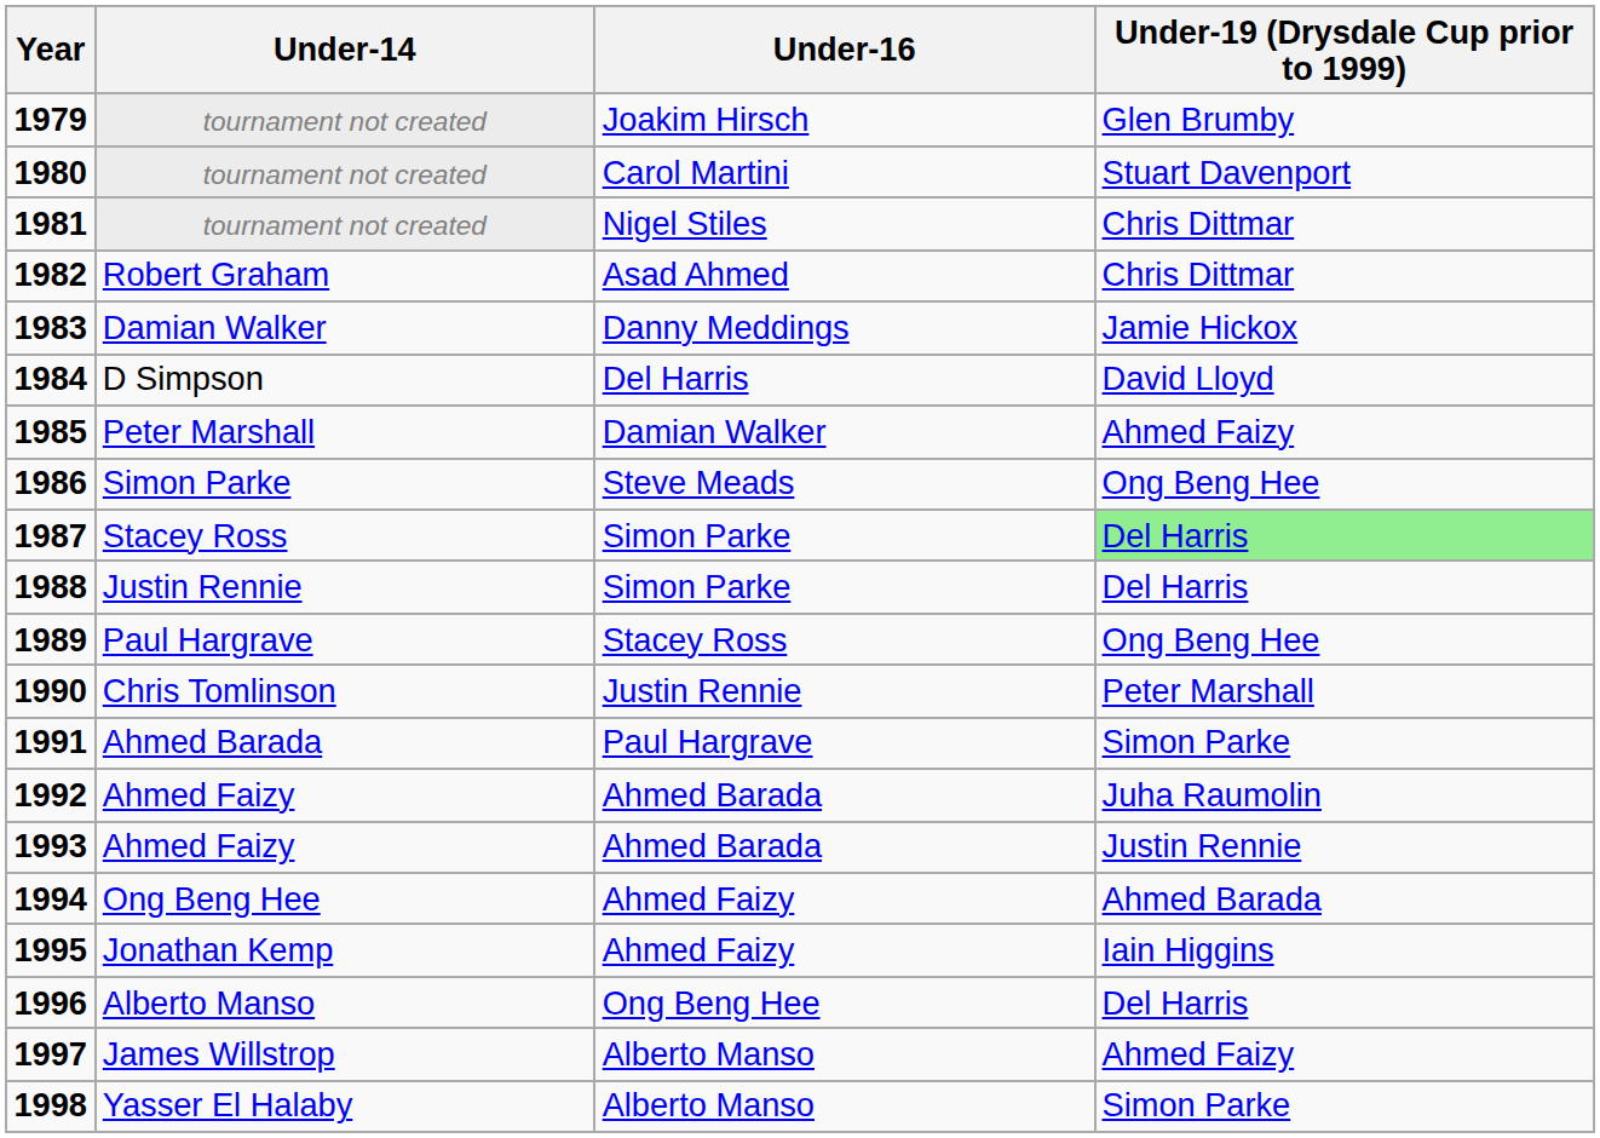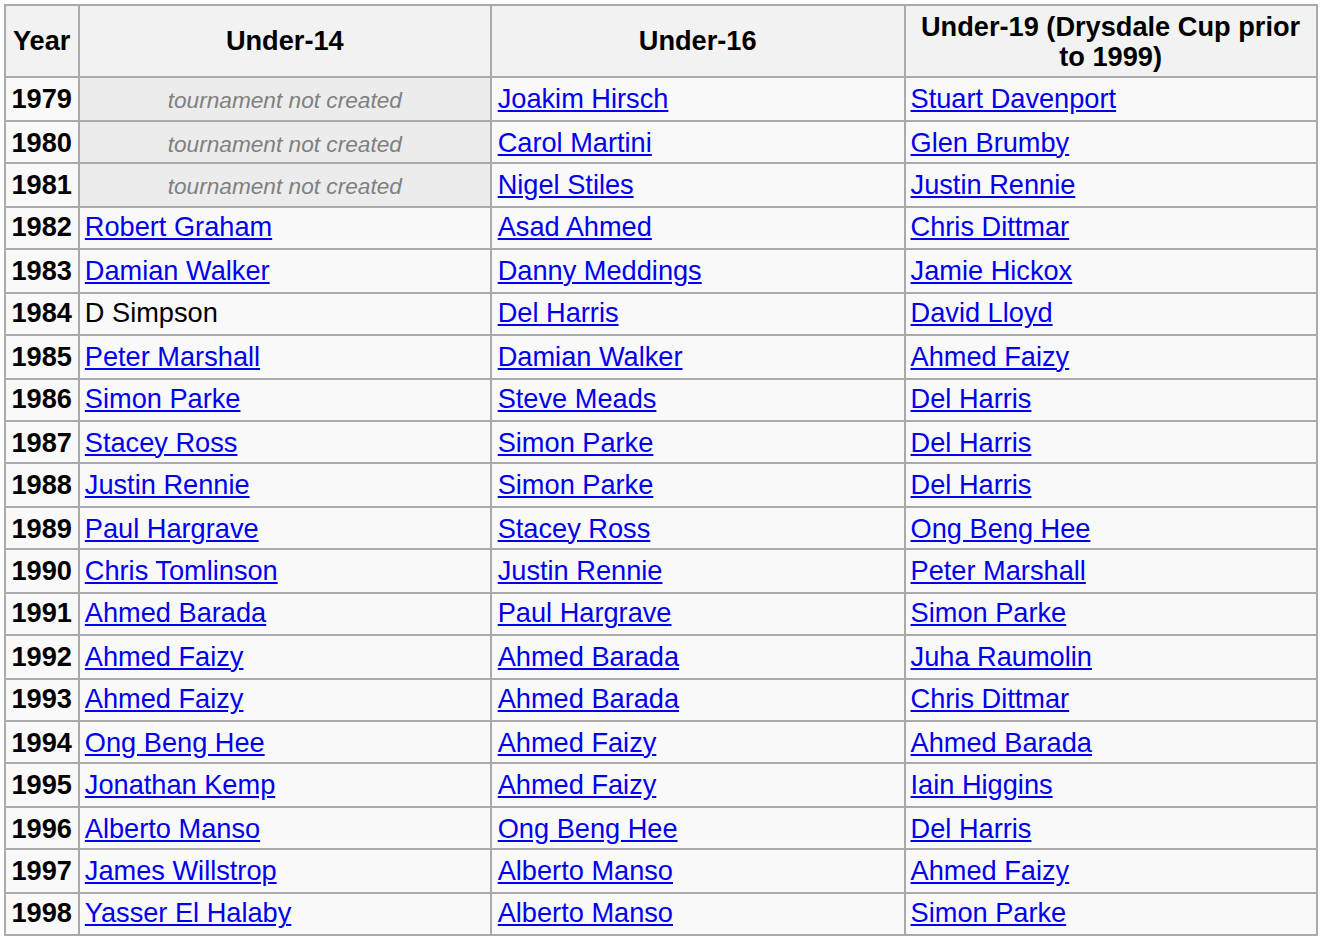 <table class="wikitable sortable" style="font-size: 85%">
 <tr>
 <th>Year</th>
 <th width=200>Under-14</th>
 <th width=200>Under-16</th>
 <th width=200>Under-19 (Drysdale Cup prior to 1999)</th>
 </tr>
 <tr>
 <td><strong>1979</strong></td>
 <td style="background: #ececec; color: grey; text-align: center" class="table-na"><small><em>tournament not created</em></small></td>
 <td> <a href='#'>Joakim Hirsch</a></td>
-<td> <a href='#'>Glen Brumby</a></td>
+<td> <a href='#'>Stuart Davenport</a></td>
 </tr>
 <tr>
 <td><strong>1980</strong></td>
 <td style="background: #ececec; color: grey; text-align: center" class="table-na"><small><em>tournament not created</em></small></td>
 <td> <a href='#'>Carol Martini</a></td>
-<td> <a href='#'>Stuart Davenport</a></td>
+<td> <a href='#'>Glen Brumby</a></td>
 </tr>
 <tr>
 <td><strong>1981</strong></td>
 <td style="background: #ececec; color: grey; text-align: center" class="table-na"><small><em>tournament not created</em></small></td>
 <td> <a href='#'>Nigel Stiles</a></td>
-<td> <a href='#'>Chris Dittmar</a></td>
+<td> <a href='#'>Justin Rennie</a></td>
 </tr>
 <tr>
 <td><strong>1982</strong></td>
 <td> <a href='#'>Robert Graham</a></td>
 <td> <a href='#'>Asad Ahmed</a></td>
 <td> <a href='#'>Chris Dittmar</a></td>
 </tr>
 <tr>
 <td><strong>1983</strong></td>
 <td> <a href='#'>Damian Walker</a></td>
 <td> <a href='#'>Danny Meddings</a></td>
 <td> <a href='#'>Jamie Hickox</a></td>
 </tr>
 <tr>
 <td><strong>1984</strong></td>
 <td> D Simpson</td>
 <td> <a href='#'>Del Harris</a></td>
 <td> <a href='#'>David Lloyd</a></td>
 </tr>
 <tr>
 <td><strong>1985</strong></td>
 <td> <a href='#'>Peter Marshall</a></td>
 <td> <a href='#'>Damian Walker</a></td>
 <td> <a href='#'>Ahmed Faizy</a></td>
 </tr>
 <tr>
 <td><strong>1986</strong></td>
 <td> <a href='#'>Simon Parke</a></td>
 <td> <a href='#'>Steve Meads</a></td>
-<td> <a href='#'>Ong Beng Hee</a></td>
+<td> <a href='#'>Del Harris</a></td>
 </tr>
 <tr>
 <td><strong>1987</strong></td>
 <td> <a href='#'>Stacey Ross</a></td>
 <td> <a href='#'>Simon Parke</a></td>
-<td style="background: lightgreen;"> <a href='#'>Del Harris</a></td>
+<td> <a href='#'>Del Harris</a></td>
 </tr>
 <tr>
 <td><strong>1988</strong></td>
 <td> <a href='#'>Justin Rennie</a></td>
 <td> <a href='#'>Simon Parke</a></td>
 <td> <a href='#'>Del Harris</a></td>
 </tr>
 <tr>
 <td><strong>1989</strong></td>
 <td> <a href='#'>Paul Hargrave</a></td>
 <td> <a href='#'>Stacey Ross</a></td>
 <td> <a href='#'>Ong Beng Hee</a></td>
 </tr>
 <tr>
 <td><strong>1990</strong></td>
 <td> <a href='#'>Chris Tomlinson</a></td>
 <td> <a href='#'>Justin Rennie</a></td>
 <td> <a href='#'>Peter Marshall</a></td>
 </tr>
 <tr>
 <td><strong>1991</strong></td>
 <td> <a href='#'>Ahmed Barada</a></td>
 <td> <a href='#'>Paul Hargrave</a></td>
 <td> <a href='#'>Simon Parke</a></td>
 </tr>
 <tr>
 <td><strong>1992</strong></td>
 <td> <a href='#'>Ahmed Faizy</a></td>
 <td> <a href='#'>Ahmed Barada</a></td>
 <td> <a href='#'>Juha Raumolin</a></td>
 </tr>
 <tr>
 <td><strong>1993</strong></td>
 <td> <a href='#'>Ahmed Faizy</a></td>
 <td> <a href='#'>Ahmed Barada</a></td>
-<td> <a href='#'>Justin Rennie</a></td>
+<td> <a href='#'>Chris Dittmar</a></td>
 </tr>
 <tr>
 <td><strong>1994</strong></td>
 <td> <a href='#'>Ong Beng Hee</a></td>
 <td> <a href='#'>Ahmed Faizy</a></td>
 <td> <a href='#'>Ahmed Barada</a></td>
 </tr>
 <tr>
 <td><strong>1995</strong></td>
 <td> <a href='#'>Jonathan Kemp</a></td>
 <td> <a href='#'>Ahmed Faizy</a></td>
 <td> <a href='#'>Iain Higgins</a></td>
 </tr>
 <tr>
 <td><strong>1996</strong></td>
 <td> <a href='#'>Alberto Manso</a></td>
 <td> <a href='#'>Ong Beng Hee</a></td>
 <td> <a href='#'>Del Harris</a></td>
 </tr>
 <tr>
 <td><strong>1997</strong></td>
 <td> <a href='#'>James Willstrop</a></td>
 <td> <a href='#'>Alberto Manso</a></td>
 <td> <a href='#'>Ahmed Faizy</a></td>
 </tr>
 <tr>
 <td><strong>1998</strong></td>
 <td> <a href='#'>Yasser El Halaby</a></td>
 <td> <a href='#'>Alberto Manso</a></td>
 <td> <a href='#'>Simon Parke</a></td>
 </tr>
 </table>
